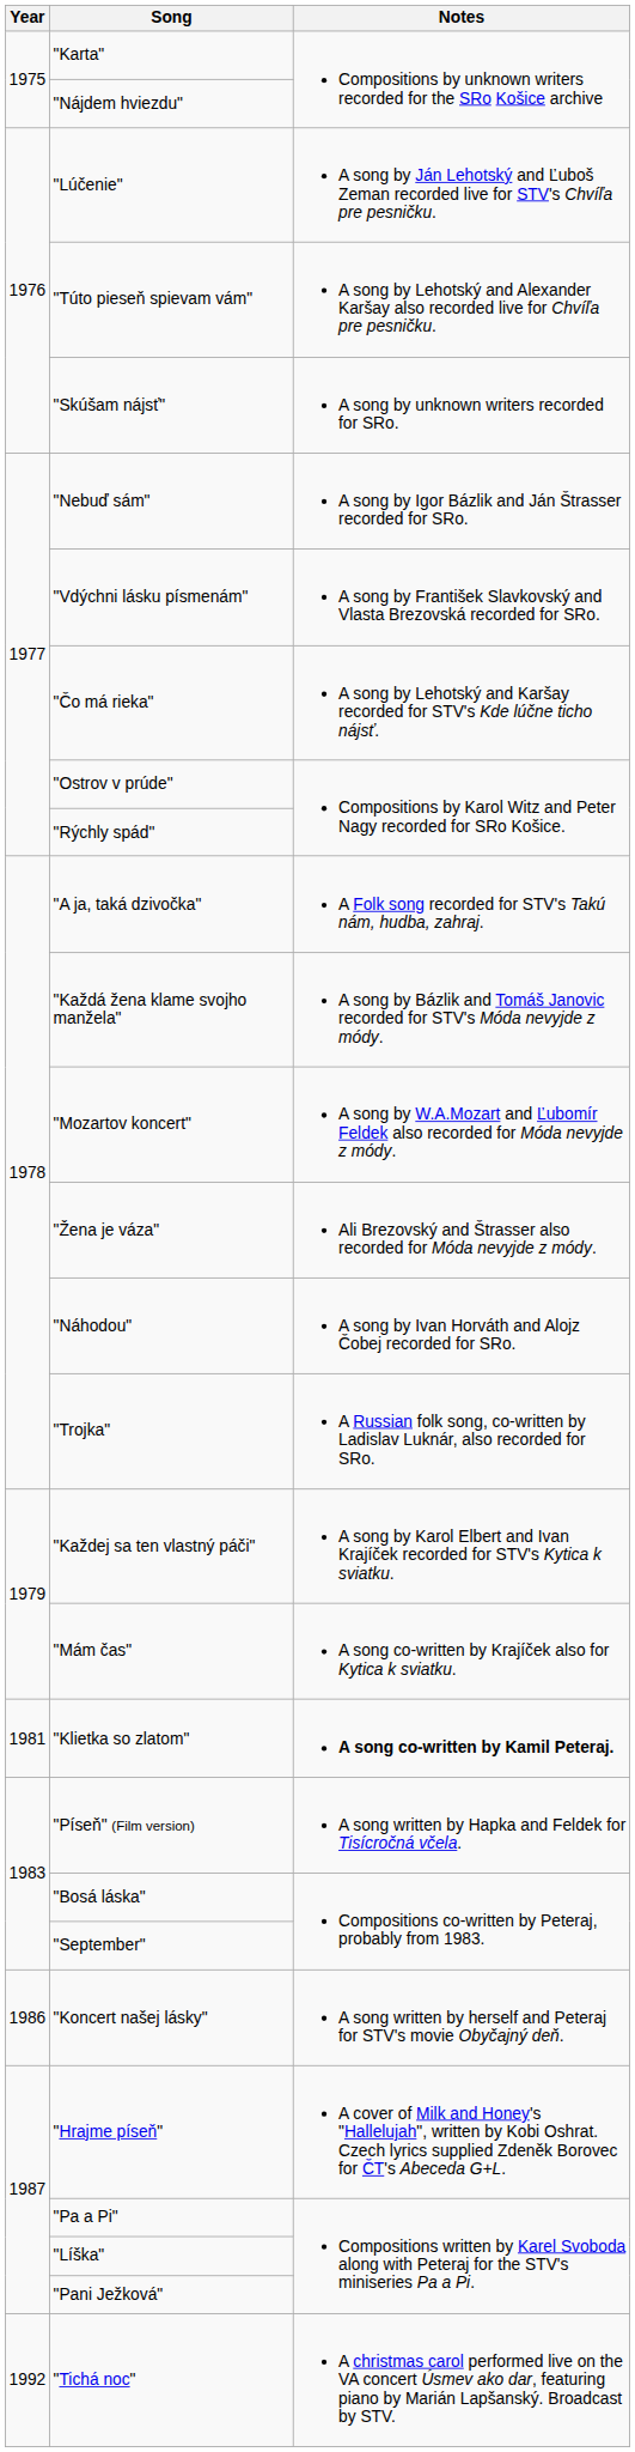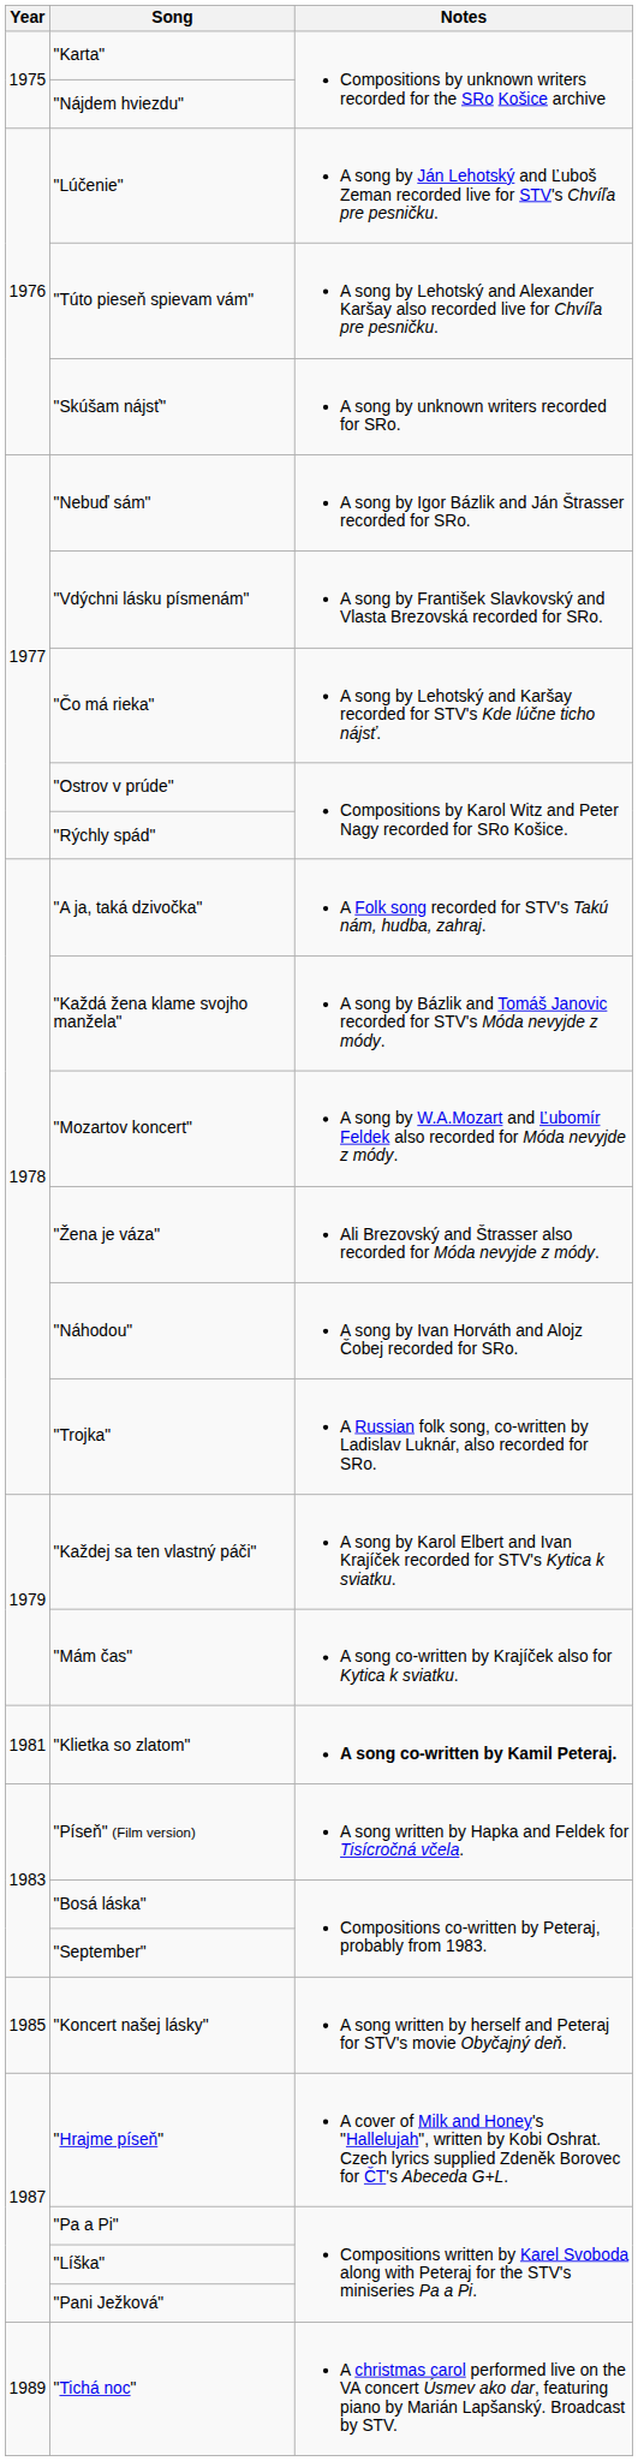 <table class=wikitable>
 <tr>
 <th width=5%>Year</th>
 <th width=40%>Song</th>
 <th width=55%>Notes</th>
 </tr>
 <tr>
 <td rowspan=2>1975</td>
 <td>"Karta"</td>
 <td rowspan=2><br><ul><li>Compositions by unknown writers recorded for the <a href='#'>SRo</a> <a href='#'>Košice</a> archive</li></ul></td>
 </tr>
 <tr>
 <td>"Nájdem hviezdu"</td>
 </tr>
 <tr>
 <td rowspan=3>1976</td>
 <td>"Lúčenie"</td>
 <td><br><ul><li>A song by <a href='#'>Ján Lehotský</a> and Ľuboš Zeman recorded live for <a href='#'>STV</a>'s <em>Chvíľa pre pesničku</em>.</li></ul></td>
 </tr>
 <tr>
 <td>"Túto pieseň spievam vám"</td>
 <td><br><ul><li>A song by Lehotský and Alexander Karšay also recorded live for <em>Chvíľa pre pesničku</em>.</li></ul></td>
 </tr>
 <tr>
 <td>"Skúšam nájsť"</td>
 <td><br><ul><li>A song by unknown writers recorded for SRo.</li></ul></td>
 </tr>
 <tr>
 <td rowspan=5>1977</td>
 <td>"Nebuď sám" </td>
 <td><br><ul><li>A song by Igor Bázlik and Ján Štrasser recorded for SRo.</li></ul></td>
 </tr>
 <tr>
 <td>"Vdýchni lásku písmenám"</td>
 <td><br><ul><li>A song by František Slavkovský and Vlasta Brezovská recorded for SRo.</li></ul></td>
 </tr>
 <tr>
 <td>"Čo má rieka"</td>
 <td><br><ul><li>A song by Lehotský and Karšay recorded for STV's <em>Kde lúčne ticho nájsť</em>.</li></ul></td>
 </tr>
 <tr>
 <td>"Ostrov v prúde"</td>
 <td rowspan=2><br><ul><li>Compositions by Karol Witz and Peter Nagy recorded for SRo Košice.</li></ul></td>
 </tr>
 <tr>
 <td>"Rýchly spád"</td>
 </tr>
 <tr>
 <td rowspan=6>1978</td>
 <td>"A ja, taká dzivočka" </td>
 <td><br><ul><li>A <a href='#'>Folk song</a> recorded for STV's <em>Takú nám, hudba, zahraj</em>.</li></ul></td>
 </tr>
 <tr>
 <td>"Každá žena klame svojho manžela"</td>
 <td><br><ul><li>A song by Bázlik and <a href='#'>Tomáš Janovic</a> recorded for STV's <em>Móda nevyjde z módy</em>.</li></ul></td>
 </tr>
 <tr>
 <td>"Mozartov koncert"</td>
 <td><br><ul><li>A song by <a href='#'>W.A.Mozart</a> and <a href='#'>Ľubomír Feldek</a> also recorded for <em>Móda nevyjde z módy</em>.</li></ul></td>
 </tr>
 <tr>
 <td>"Žena je váza"</td>
 <td><br><ul><li>Ali Brezovský and Štrasser also recorded for <em>Móda nevyjde z módy</em>.</li></ul></td>
 </tr>
 <tr>
 <td>"Náhodou"</td>
 <td><br><ul><li>A song by Ivan Horváth and Alojz Čobej recorded for SRo.</li></ul></td>
 </tr>
 <tr>
 <td>"Trojka"</td>
 <td><br><ul><li>A <a href='#'>Russian</a> folk song, co-written by Ladislav Luknár, also recorded for SRo.</li></ul></td>
 </tr>
 <tr>
 <td rowspan=2>1979</td>
 <td>"Každej sa ten vlastný páči" </td>
 <td><br><ul><li>A song by Karol Elbert and Ivan Krajíček recorded for STV's <em>Kytica k sviatku</em>.</li></ul></td>
 </tr>
 <tr>
 <td>"Mám čas"</td>
 <td><br><ul><li>A song co-written by Krajíček also for <em>Kytica k sviatku</em>.</li></ul></td>
 </tr>
 <tr>
 <td>1981</td>
 <td>"Klietka so zlatom"</td>
 <td><strong><br><ul><li>A song co-written by Kamil Peteraj.</li></ul></strong></td>
 </tr>
 <tr>
 <td rowspan=3>1983</td>
 <td>"Píseň" <small>(Film version)</small></td>
 <td><br><ul><li>A song written by Hapka and Feldek for <em><a href='#'>Tisícročná včela</a></em>.</li></ul></td>
 </tr>
 <tr>
 <td>"Bosá láska"</td>
 <td rowspan=2><br><ul><li>Compositions co-written by Peteraj, probably from 1983.</li></ul></td>
 </tr>
 <tr>
 <td>"September"</td>
 </tr>
 <tr>
-<td>1986</td>
+<td>1985</td>
 <td>"Koncert našej lásky" </td>
 <td><br><ul><li>A song written by herself and Peteraj for STV's movie <em>Obyčajný deň</em>.</li></ul></td>
 </tr>
 <tr>
 <td rowspan=4>1987</td>
 <td>"<a href='#'>Hrajme píseň</a>" </td>
 <td><br><ul><li>A cover of <a href='#'>Milk and Honey</a>'s "<a href='#'>Hallelujah</a>", written by Kobi Oshrat. Czech lyrics supplied Zdeněk Borovec for <a href='#'>ČT</a>'s <em>Abeceda G+L</em>.</li></ul></td>
 </tr>
 <tr>
 <td>"Pa a Pi"</td>
 <td rowspan=3><br><ul><li>Compositions written by <a href='#'>Karel Svoboda</a> along with Peteraj for the STV's miniseries <em>Pa a Pi</em>.</li></ul></td>
 </tr>
 <tr>
 <td>"Líška"</td>
 </tr>
 <tr>
 <td>"Pani Ježková"</td>
 </tr>
 <tr>
-<td>1992</td>
+<td>1989</td>
 <td>"<a href='#'>Tichá noc</a>" </td>
 <td><br><ul><li>A <a href='#'>christmas carol</a> performed live on the VA concert <em>Úsmev ako dar</em>, featuring piano by Marián Lapšanský. Broadcast by STV.</li></ul></td>
 </tr>
 </table>
